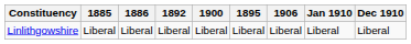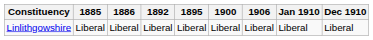 <table class="wikitable sortable">
 <tr>
 <th>Constituency</th>
 <th>1885</th>
 <th>1886</th>
 <th>1892</th>
+<th>1895</th>
 <th>1900</th>
-<th>1895</th>
 <th>1906</th>
 <th>Jan 1910</th>
 <th>Dec 1910</th>
 </tr>
 <tr>
 <td><a href='#'>Linlithgowshire</a></td>
 <td bgcolor=>Liberal</td>
 <td bgcolor=>Liberal</td>
 <td bgcolor=>Liberal</td>
 <td bgcolor=>Liberal</td>
 <td bgcolor=>Liberal</td>
 <td bgcolor=>Liberal</td>
 <td bgcolor=>Liberal</td>
 <td bgcolor=>Liberal</td>
 </tr>
 </table>
